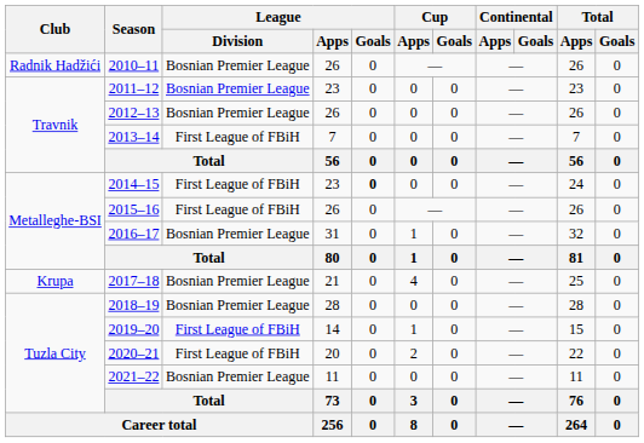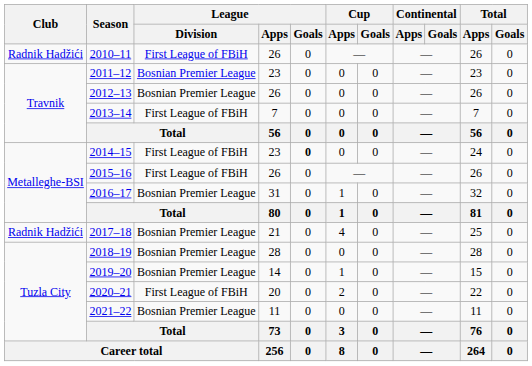 <table class=wikitable style="text-align: center;font-size:95%">
 <tr>
 <th rowspan=2>Club</th>
 <th rowspan=2>Season</th>
 <th colspan=3>League</th>
 <th colspan=2>Cup</th>
 <th colspan=2>Continental</th>
 <th colspan=2>Total</th>
 </tr>
 <tr>
 <th>Division</th>
 <th>Apps</th>
 <th>Goals</th>
 <th>Apps</th>
 <th>Goals</th>
 <th>Apps</th>
 <th>Goals</th>
 <th>Apps</th>
 <th>Goals</th>
 </tr>
 <tr>
 <td><a href='#'>Radnik Hadžići</a></td>
 <td><a href='#'>2010–11</a></td>
-<td>Bosnian Premier League</td>
+<td><a href='#'>First League of FBiH</a></td>
 <td>26</td>
 <td>0</td>
 <td colspan=2>—</td>
 <td colspan=2>—</td>
 <td>26</td>
 <td>0</td>
 </tr>
 <tr>
 <td rowspan=4><a href='#'>Travnik</a></td>
 <td><a href='#'>2011–12</a></td>
 <td><a href='#'>Bosnian Premier League</a></td>
 <td>23</td>
 <td>0</td>
 <td>0</td>
 <td>0</td>
 <td colspan=2>—</td>
 <td>23</td>
 <td>0</td>
 </tr>
 <tr>
 <td><a href='#'>2012–13</a></td>
 <td>Bosnian Premier League</td>
 <td>26</td>
 <td>0</td>
 <td>0</td>
 <td>0</td>
 <td colspan=2>—</td>
 <td>26</td>
 <td>0</td>
 </tr>
 <tr>
 <td><a href='#'>2013–14</a></td>
 <td>First League of FBiH</td>
 <td>7</td>
 <td>0</td>
 <td>0</td>
 <td>0</td>
 <td colspan=2>—</td>
 <td>7</td>
 <td>0</td>
 </tr>
 <tr>
 <th colspan=2>Total</th>
 <th>56</th>
 <th>0</th>
 <th>0</th>
 <th>0</th>
 <th colspan=2>—</th>
 <th>56</th>
 <th>0</th>
 </tr>
 <tr>
 <td rowspan=4><a href='#'>Metalleghe-BSI</a></td>
 <td><a href='#'>2014–15</a></td>
 <td>First League of FBiH</td>
 <td>23</td>
 <td><strong>0</strong></td>
 <td>0</td>
 <td>0</td>
 <td colspan=2>—</td>
 <td>24</td>
 <td>0</td>
 </tr>
 <tr>
 <td><a href='#'>2015–16</a></td>
 <td>First League of FBiH</td>
 <td>26</td>
 <td>0</td>
 <td colspan=2>—</td>
 <td colspan=2>—</td>
 <td>26</td>
 <td>0</td>
 </tr>
 <tr>
 <td><a href='#'>2016–17</a></td>
 <td>Bosnian Premier League</td>
 <td>31</td>
 <td>0</td>
 <td>1</td>
 <td>0</td>
 <td colspan=2>—</td>
 <td>32</td>
 <td>0</td>
 </tr>
 <tr>
 <th colspan=2>Total</th>
 <th>80</th>
 <th>0</th>
 <th>1</th>
 <th>0</th>
 <th colspan=2>—</th>
 <th>81</th>
 <th>0</th>
 </tr>
 <tr>
-<td><a href='#'>Krupa</a></td>
+<td><a href='#'>Radnik Hadžići</a></td>
 <td><a href='#'>2017–18</a></td>
 <td>Bosnian Premier League</td>
 <td>21</td>
 <td>0</td>
 <td>4</td>
 <td>0</td>
 <td colspan=2>—</td>
 <td>25</td>
 <td>0</td>
 </tr>
 <tr>
 <td rowspan=5><a href='#'>Tuzla City</a></td>
 <td><a href='#'>2018–19</a></td>
 <td>Bosnian Premier League</td>
 <td>28</td>
 <td>0</td>
 <td>0</td>
 <td>0</td>
 <td colspan=2>—</td>
 <td>28</td>
 <td>0</td>
 </tr>
 <tr>
 <td><a href='#'>2019–20</a></td>
-<td><a href='#'>First League of FBiH</a></td>
+<td>Bosnian Premier League</td>
 <td>14</td>
 <td>0</td>
 <td>1</td>
 <td>0</td>
 <td colspan=2>—</td>
 <td>15</td>
 <td>0</td>
 </tr>
 <tr>
 <td><a href='#'>2020–21</a></td>
 <td>First League of FBiH</td>
 <td>20</td>
 <td>0</td>
 <td>2</td>
 <td>0</td>
 <td colspan=2>—</td>
 <td>22</td>
 <td>0</td>
 </tr>
 <tr>
 <td><a href='#'>2021–22</a></td>
 <td>Bosnian Premier League</td>
 <td>11</td>
 <td>0</td>
 <td>0</td>
 <td>0</td>
 <td colspan=2>—</td>
 <td>11</td>
 <td>0</td>
 </tr>
 <tr>
 <th colspan=2>Total</th>
 <th>73</th>
 <th>0</th>
 <th>3</th>
 <th>0</th>
 <th colspan=2>—</th>
 <th>76</th>
 <th>0</th>
 </tr>
 <tr>
 <th colspan=3>Career total</th>
 <th>256</th>
 <th>0</th>
 <th>8</th>
 <th>0</th>
 <th colspan=2>—</th>
 <th>264</th>
 <th>0</th>
 </tr>
 </table>
